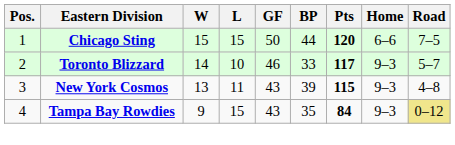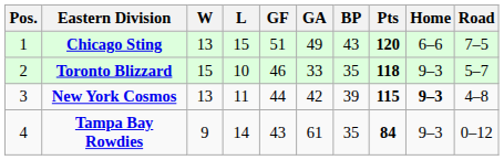 <table class="wikitable" width="470" style="font-size:95%; text-align:center">
 <tr>
 <th width="7.5%">Pos.</th>
 <th width="30%">Eastern Division</th>
 <th width="7.5%">W</th>
 <th width="7.5%">L</th>
 <th width="7.5%">GF</th>
+<th width="7.5%">GA</th>
 <th width="7.5%">BP</th>
 <th width="7.5%">Pts</th>
 <th width="7.5%">Home</th>
 <th width="7.5%">Road</th>
 </tr>
 <tr bgcolor="#ddffdd">
 <td>1</td>
 <td><strong><a href='#'>Chicago Sting</a></strong></td>
+<td>13</td>
 <td>15</td>
-<td>15</td>
-<td>50</td>
-<td>44</td>
+<td>51</td>
+<td>49</td>
+<td>43</td>
 <td><strong>120</strong></td>
 <td>6–6</td>
 <td>7–5</td>
 </tr>
 <tr bgcolor="#ddffdd">
 <td>2</td>
 <td><strong><a href='#'>Toronto Blizzard</a></strong></td>
-<td>14</td>
+<td>15</td>
 <td>10</td>
 <td>46</td>
 <td>33</td>
-<td><strong>117</strong></td>
+<td>35</td>
+<td><strong>118</strong></td>
 <td>9–3</td>
 <td>5–7</td>
 </tr>
 <tr>
 <td>3</td>
 <td><strong><a href='#'>New York Cosmos</a></strong></td>
 <td>13</td>
 <td>11</td>
-<td>43</td>
+<td>44</td>
+<td>42</td>
 <td>39</td>
 <td><strong>115</strong></td>
-<td>9–3</td>
+<td><strong>9–3</strong></td>
 <td>4–8</td>
 </tr>
 <tr>
 <td>4</td>
 <td><strong><a href='#'>Tampa Bay Rowdies</a></strong></td>
 <td>9</td>
-<td>15</td>
+<td>14</td>
 <td>43</td>
+<td>61</td>
 <td>35</td>
 <td><strong>84</strong></td>
 <td>9–3</td>
-<td style="background: khaki;">0–12</td>
+<td>0–12</td>
 </tr>
 </table>
